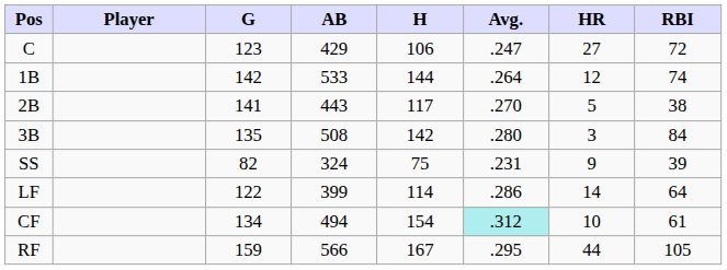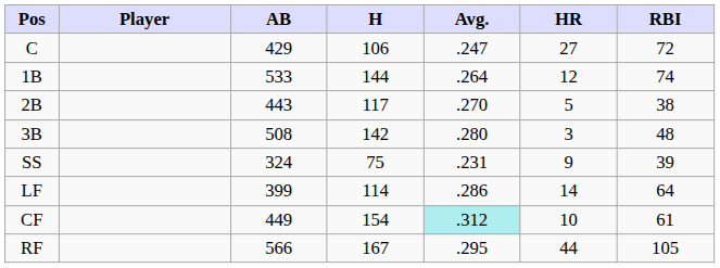 <table class="wikitable sortable">
 <tr>
 <th style="background:#ddf; width:5%;">Pos</th>
 <th style="background:#ddf; width:16%;">Player</th>
-<th style="background:#ddf; width:9%;">G</th>
 <th style="background:#ddf; width:9%;">AB</th>
 <th style="background:#ddf; width:9%;">H</th>
 <th style="background:#ddf; width:9%;">Avg.</th>
 <th style="background:#ddf; width:9%;">HR</th>
 <th style="background:#ddf; width:9%;">RBI</th>
 </tr>
 <tr style="text-align:center;">
 <td>C</td>
 <td></td>
-<td>123</td>
 <td>429</td>
 <td>106</td>
 <td>.247</td>
 <td>27</td>
 <td>72</td>
 </tr>
 <tr style="text-align:center;">
 <td>1B</td>
 <td></td>
-<td>142</td>
 <td>533</td>
 <td>144</td>
 <td>.264</td>
 <td>12</td>
 <td>74</td>
 </tr>
 <tr style="text-align:center;">
 <td>2B</td>
 <td></td>
-<td>141</td>
 <td>443</td>
 <td>117</td>
 <td>.270</td>
 <td>5</td>
 <td>38</td>
 </tr>
 <tr style="text-align:center;">
 <td>3B</td>
 <td></td>
-<td>135</td>
 <td>508</td>
 <td>142</td>
 <td>.280</td>
 <td>3</td>
-<td>84</td>
+<td>48</td>
 </tr>
 <tr style="text-align:center;">
 <td>SS</td>
 <td></td>
-<td>82</td>
 <td>324</td>
 <td>75</td>
 <td>.231</td>
 <td>9</td>
 <td>39</td>
 </tr>
 <tr style="text-align:center;">
 <td>LF</td>
 <td></td>
-<td>122</td>
 <td>399</td>
 <td>114</td>
 <td>.286</td>
 <td>14</td>
 <td>64</td>
 </tr>
 <tr style="text-align:center;">
 <td>CF</td>
 <td></td>
-<td>134</td>
-<td>494</td>
+<td>449</td>
 <td>154</td>
 <td style="background: paleturquoise;">.312</td>
 <td>10</td>
 <td>61</td>
 </tr>
 <tr style="text-align:center;">
 <td>RF</td>
 <td></td>
-<td>159</td>
 <td>566</td>
 <td>167</td>
 <td>.295</td>
 <td>44</td>
 <td>105</td>
 </tr>
 </table>
